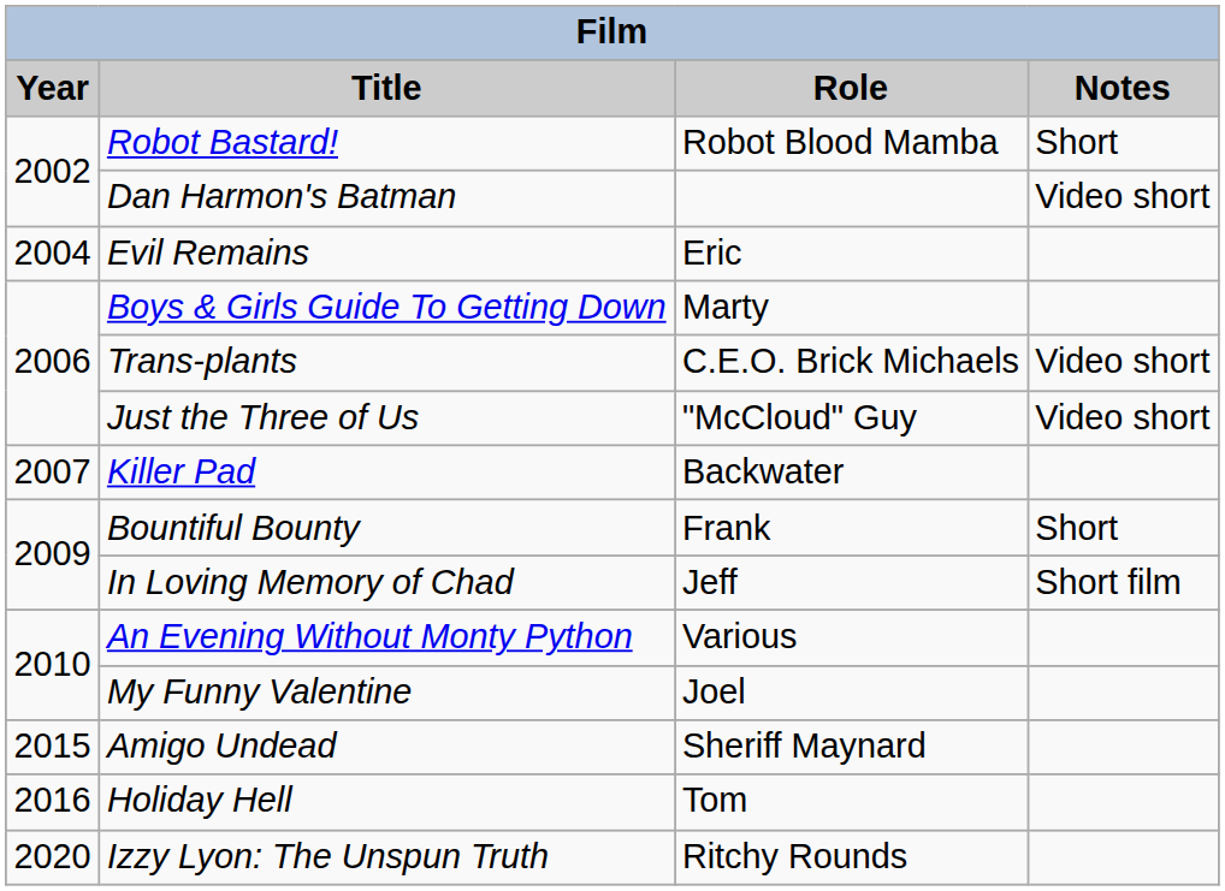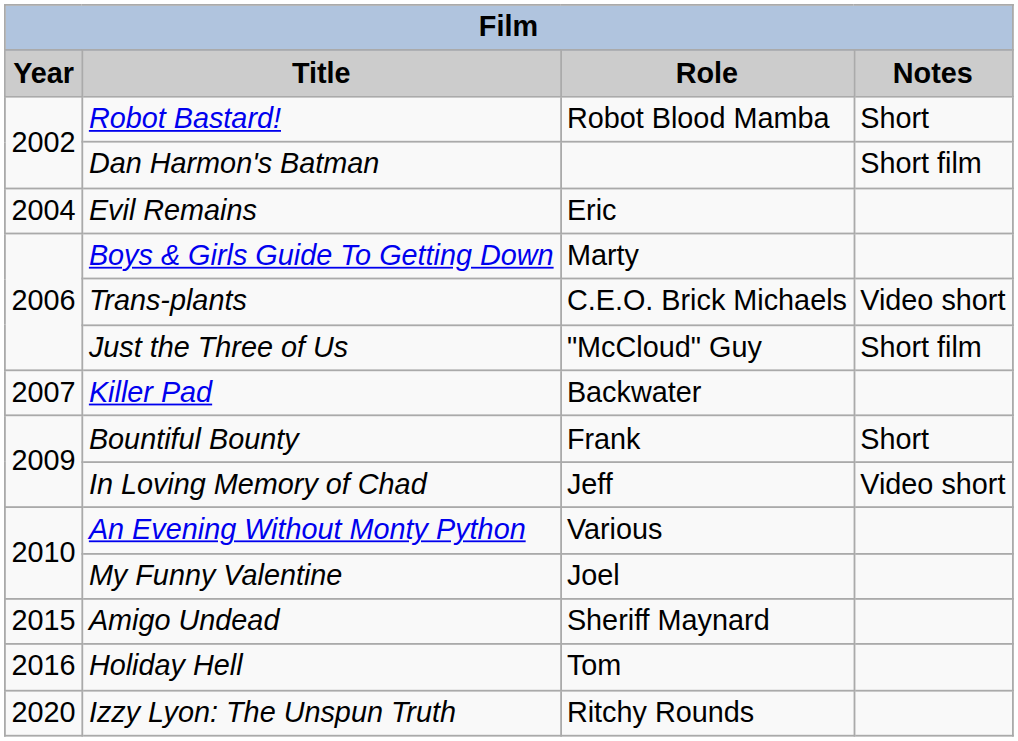 <table class="wikitable">
 <tr>
 <th colspan=4 style="background:#B0C4DE;">Film</th>
 </tr>
 <tr>
 <th style="background: #CCCCCC;">Year</th>
 <th style="background: #CCCCCC;">Title</th>
 <th style="background: #CCCCCC;">Role</th>
 <th style="background: #CCCCCC;">Notes</th>
 </tr>
 <tr>
 <td rowspan=2>2002</td>
 <td><em><a href='#'>Robot Bastard!</a></em></td>
 <td>Robot Blood Mamba</td>
 <td>Short</td>
 </tr>
 <tr>
 <td><em>Dan Harmon's Batman</em></td>
 <td></td>
-<td>Video short</td>
+<td>Short film</td>
 </tr>
 <tr>
 <td>2004</td>
 <td><em>Evil Remains</em></td>
 <td>Eric</td>
 <td></td>
 </tr>
 <tr>
 <td rowspan=3>2006</td>
 <td><em><a href='#'>Boys & Girls Guide To Getting Down</a></em></td>
 <td>Marty</td>
 <td></td>
 </tr>
 <tr>
 <td><em>Trans-plants</em></td>
 <td>C.E.O. Brick Michaels</td>
 <td>Video short</td>
 </tr>
 <tr>
 <td><em>Just the Three of Us</em></td>
 <td>"McCloud" Guy</td>
-<td>Video short</td>
+<td>Short film</td>
 </tr>
 <tr>
 <td>2007</td>
 <td><em><a href='#'>Killer Pad</a></em></td>
 <td>Backwater</td>
 <td></td>
 </tr>
 <tr>
 <td rowspan=2>2009</td>
 <td><em>Bountiful Bounty</em></td>
 <td>Frank</td>
 <td>Short</td>
 </tr>
 <tr>
 <td><em>In Loving Memory of Chad</em></td>
 <td>Jeff</td>
-<td>Short film</td>
+<td>Video short</td>
 </tr>
 <tr>
 <td rowspan=2>2010</td>
 <td><em><a href='#'>An Evening Without Monty Python</a></em></td>
 <td>Various</td>
 <td></td>
 </tr>
 <tr>
 <td><em>My Funny Valentine</em></td>
 <td>Joel</td>
 <td></td>
 </tr>
 <tr>
 <td>2015</td>
 <td><em>Amigo Undead</em></td>
 <td>Sheriff Maynard</td>
 <td></td>
 </tr>
 <tr>
 <td>2016</td>
 <td><em>Holiday Hell</em></td>
 <td>Tom</td>
 <td></td>
 </tr>
 <tr>
 <td>2020</td>
 <td><em>Izzy Lyon: The Unspun Truth</em></td>
 <td>Ritchy Rounds</td>
 <td></td>
 </tr>
 </table>
